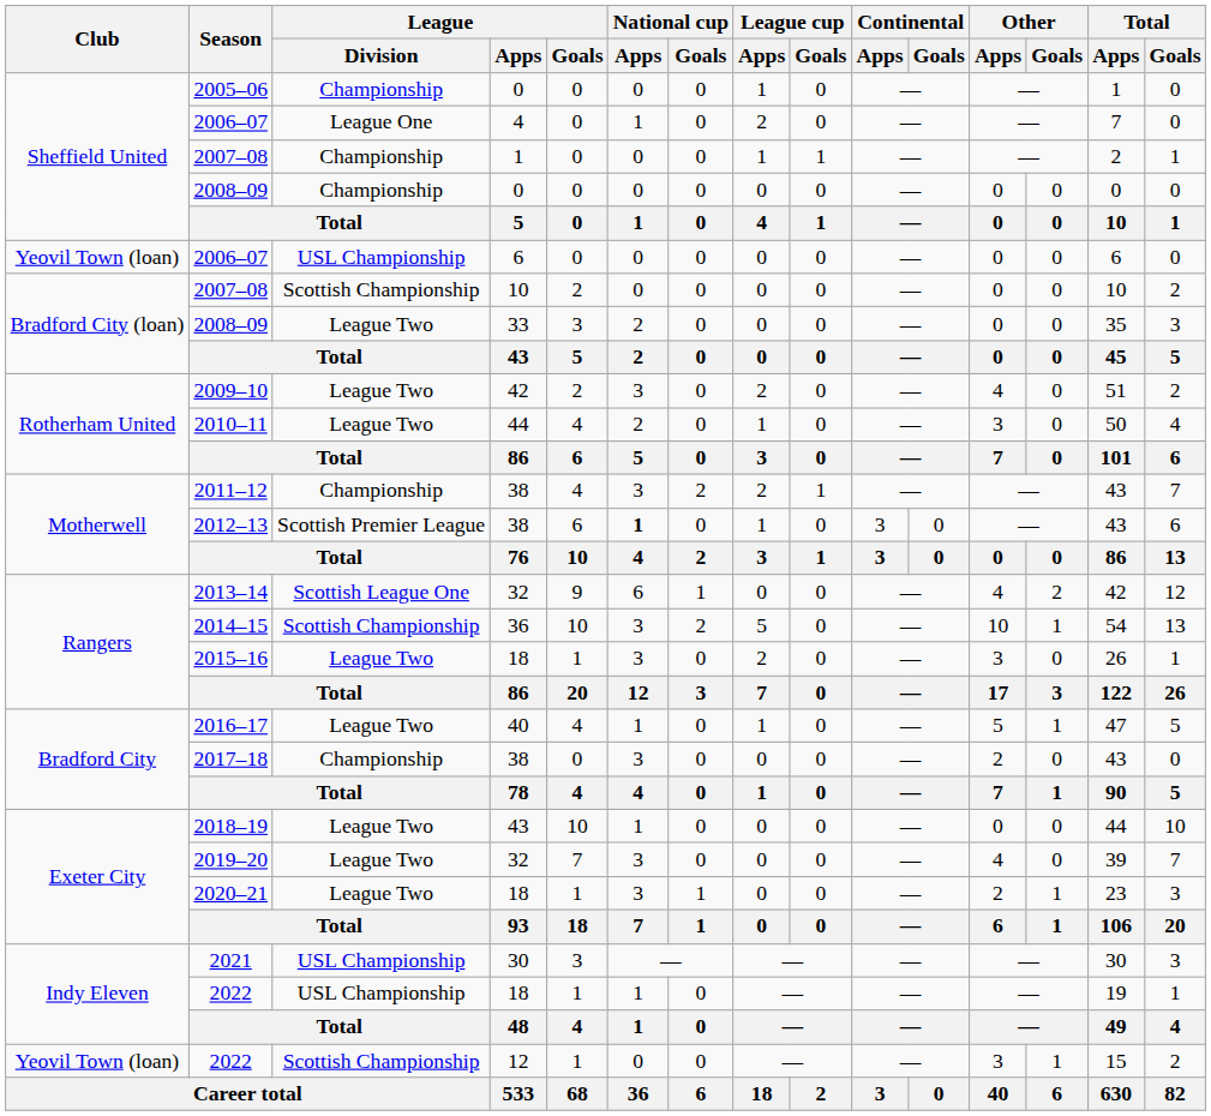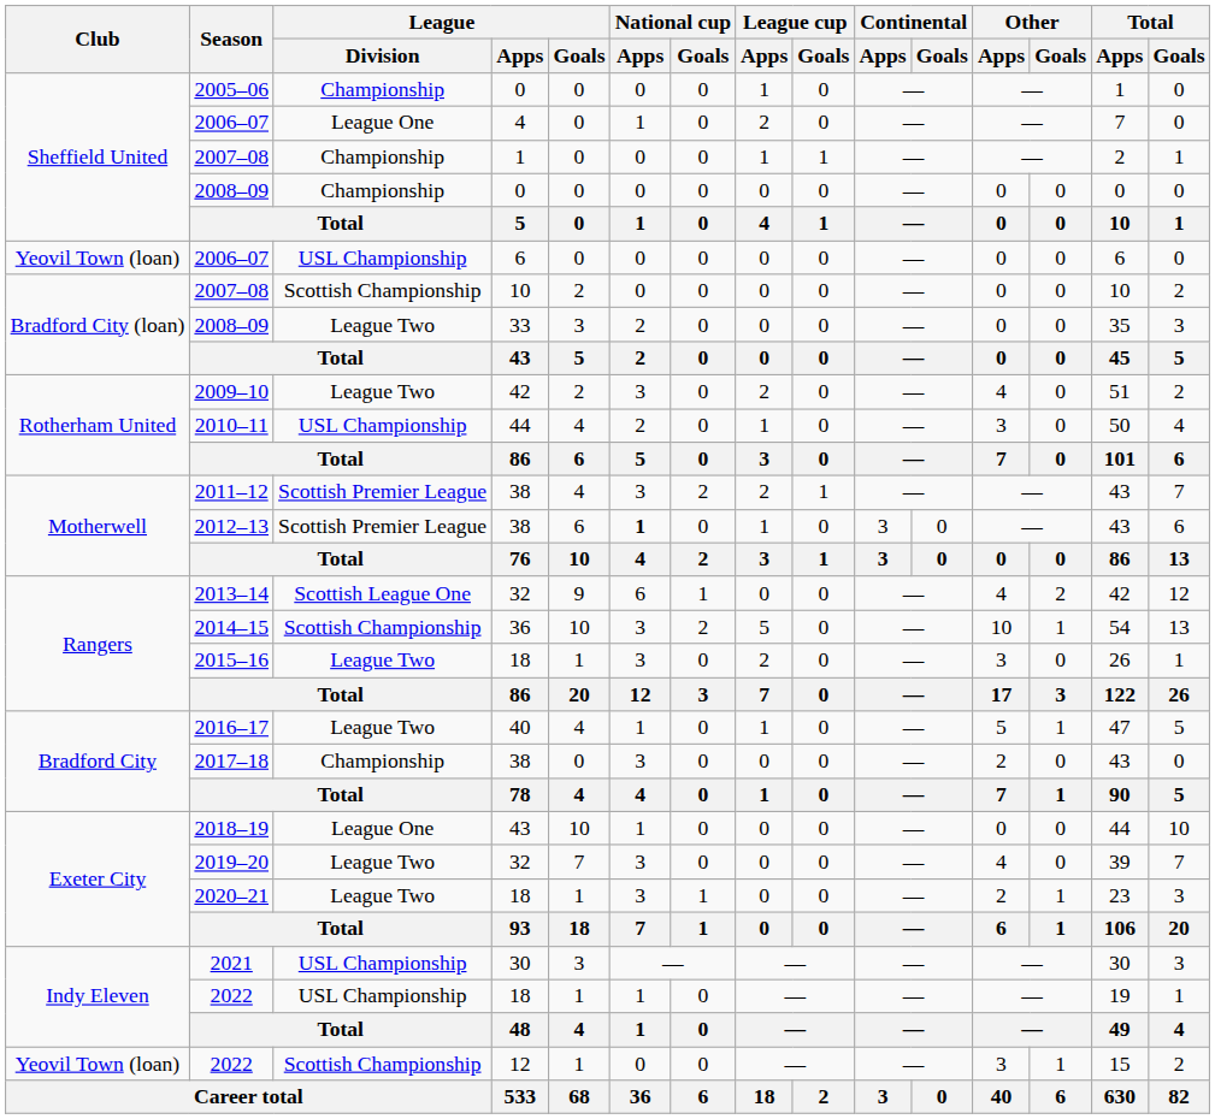 <table class="wikitable" style="text-align: center;">
 <tr>
 <th rowspan="2">Club</th>
 <th rowspan="2">Season</th>
 <th colspan="3">League</th>
 <th colspan="2">National cup</th>
 <th colspan="2">League cup</th>
 <th colspan="2">Continental</th>
 <th colspan="2">Other</th>
 <th colspan="2">Total</th>
 </tr>
 <tr>
 <th>Division</th>
 <th>Apps</th>
 <th>Goals</th>
 <th>Apps</th>
 <th>Goals</th>
 <th>Apps</th>
 <th>Goals</th>
 <th>Apps</th>
 <th>Goals</th>
 <th>Apps</th>
 <th>Goals</th>
 <th>Apps</th>
 <th>Goals</th>
 </tr>
 <tr>
 <td rowspan="5"><a href='#'>Sheffield United</a></td>
 <td><a href='#'>2005–06</a></td>
 <td><a href='#'>Championship</a></td>
 <td>0</td>
 <td>0</td>
 <td>0</td>
 <td>0</td>
 <td>1</td>
 <td>0</td>
 <td colspan="2">—</td>
 <td colspan="2">—</td>
 <td>1</td>
 <td>0</td>
 </tr>
 <tr>
 <td><a href='#'>2006–07</a></td>
 <td>League One</td>
 <td>4</td>
 <td>0</td>
 <td>1</td>
 <td>0</td>
 <td>2</td>
 <td>0</td>
 <td colspan="2">—</td>
 <td colspan="2">—</td>
 <td>7</td>
 <td>0</td>
 </tr>
 <tr>
 <td><a href='#'>2007–08</a></td>
 <td>Championship</td>
 <td>1</td>
 <td>0</td>
 <td>0</td>
 <td>0</td>
 <td>1</td>
 <td>1</td>
 <td colspan="2">—</td>
 <td colspan="2">—</td>
 <td>2</td>
 <td>1</td>
 </tr>
 <tr>
 <td><a href='#'>2008–09</a></td>
 <td>Championship</td>
 <td>0</td>
 <td>0</td>
 <td>0</td>
 <td>0</td>
 <td>0</td>
 <td>0</td>
 <td colspan="2">—</td>
 <td>0</td>
 <td>0</td>
 <td>0</td>
 <td>0</td>
 </tr>
 <tr>
 <th colspan="2">Total</th>
 <th>5</th>
 <th>0</th>
 <th>1</th>
 <th>0</th>
 <th>4</th>
 <th>1</th>
 <th colspan="2">—</th>
 <th>0</th>
 <th>0</th>
 <th>10</th>
 <th>1</th>
 </tr>
 <tr>
 <td rowspan="1"><a href='#'>Yeovil Town</a> (loan)</td>
 <td><a href='#'>2006–07</a></td>
 <td><a href='#'>USL Championship</a></td>
 <td>6</td>
 <td>0</td>
 <td>0</td>
 <td>0</td>
 <td>0</td>
 <td>0</td>
 <td colspan="2">—</td>
 <td>0</td>
 <td>0</td>
 <td>6</td>
 <td>0</td>
 </tr>
 <tr>
 <td rowspan="3"><a href='#'>Bradford City</a> (loan)</td>
 <td><a href='#'>2007–08</a></td>
 <td>Scottish Championship</td>
 <td>10</td>
 <td>2</td>
 <td>0</td>
 <td>0</td>
 <td>0</td>
 <td>0</td>
 <td colspan="2">—</td>
 <td>0</td>
 <td>0</td>
 <td>10</td>
 <td>2</td>
 </tr>
 <tr>
 <td><a href='#'>2008–09</a></td>
 <td>League Two</td>
 <td>33</td>
 <td>3</td>
 <td>2</td>
 <td>0</td>
 <td>0</td>
 <td>0</td>
 <td colspan="2">—</td>
 <td>0</td>
 <td>0</td>
 <td>35</td>
 <td>3</td>
 </tr>
 <tr>
 <th colspan="2">Total</th>
 <th>43</th>
 <th>5</th>
 <th>2</th>
 <th>0</th>
 <th>0</th>
 <th>0</th>
 <th colspan="2">—</th>
 <th>0</th>
 <th>0</th>
 <th>45</th>
 <th>5</th>
 </tr>
 <tr>
 <td rowspan="3"><a href='#'>Rotherham United</a></td>
 <td><a href='#'>2009–10</a></td>
 <td>League Two</td>
 <td>42</td>
 <td>2</td>
 <td>3</td>
 <td>0</td>
 <td>2</td>
 <td>0</td>
 <td colspan="2">—</td>
 <td>4</td>
 <td>0</td>
 <td>51</td>
 <td>2</td>
 </tr>
 <tr>
 <td><a href='#'>2010–11</a></td>
-<td>League Two</td>
+<td><a href='#'>USL Championship</a></td>
 <td>44</td>
 <td>4</td>
 <td>2</td>
 <td>0</td>
 <td>1</td>
 <td>0</td>
 <td colspan="2">—</td>
 <td>3</td>
 <td>0</td>
 <td>50</td>
 <td>4</td>
 </tr>
 <tr>
 <th colspan="2">Total</th>
 <th>86</th>
 <th>6</th>
 <th>5</th>
 <th>0</th>
 <th>3</th>
 <th>0</th>
 <th colspan="2">—</th>
 <th>7</th>
 <th>0</th>
 <th>101</th>
 <th>6</th>
 </tr>
 <tr>
 <td rowspan="3"><a href='#'>Motherwell</a></td>
 <td><a href='#'>2011–12</a></td>
-<td>Championship</td>
+<td><a href='#'>Scottish Premier League</a></td>
 <td>38</td>
 <td>4</td>
 <td>3</td>
 <td>2</td>
 <td>2</td>
 <td>1</td>
 <td colspan="2">—</td>
 <td colspan="2">—</td>
 <td>43</td>
 <td>7</td>
 </tr>
 <tr>
 <td><a href='#'>2012–13</a></td>
 <td>Scottish Premier League</td>
 <td>38</td>
 <td>6</td>
 <td><strong>1</strong></td>
 <td>0</td>
 <td>1</td>
 <td>0</td>
 <td>3</td>
 <td>0</td>
 <td colspan="2">—</td>
 <td>43</td>
 <td>6</td>
 </tr>
 <tr>
 <th colspan="2">Total</th>
 <th>76</th>
 <th>10</th>
 <th>4</th>
 <th>2</th>
 <th>3</th>
 <th>1</th>
 <th>3</th>
 <th>0</th>
 <th>0</th>
 <th>0</th>
 <th>86</th>
 <th>13</th>
 </tr>
 <tr>
 <td rowspan="4"><a href='#'>Rangers</a></td>
 <td><a href='#'>2013–14</a></td>
 <td><a href='#'>Scottish League One</a></td>
 <td>32</td>
 <td>9</td>
 <td>6</td>
 <td>1</td>
 <td>0</td>
 <td>0</td>
 <td colspan="2">—</td>
 <td>4</td>
 <td>2</td>
 <td>42</td>
 <td>12</td>
 </tr>
 <tr>
 <td><a href='#'>2014–15</a></td>
 <td><a href='#'>Scottish Championship</a></td>
 <td>36</td>
 <td>10</td>
 <td>3</td>
 <td>2</td>
 <td>5</td>
 <td>0</td>
 <td colspan="2">—</td>
 <td>10</td>
 <td>1</td>
 <td>54</td>
 <td>13</td>
 </tr>
 <tr>
 <td><a href='#'>2015–16</a></td>
 <td><a href='#'>League Two</a></td>
 <td>18</td>
 <td>1</td>
 <td>3</td>
 <td>0</td>
 <td>2</td>
 <td>0</td>
 <td colspan="2">—</td>
 <td>3</td>
 <td>0</td>
 <td>26</td>
 <td>1</td>
 </tr>
 <tr>
 <th colspan="2">Total</th>
 <th>86</th>
 <th>20</th>
 <th>12</th>
 <th>3</th>
 <th>7</th>
 <th>0</th>
 <th colspan="2">—</th>
 <th>17</th>
 <th>3</th>
 <th>122</th>
 <th>26</th>
 </tr>
 <tr>
 <td rowspan="3"><a href='#'>Bradford City</a></td>
 <td><a href='#'>2016–17</a></td>
 <td>League Two</td>
 <td>40</td>
 <td>4</td>
 <td>1</td>
 <td>0</td>
 <td>1</td>
 <td>0</td>
 <td colspan="2">—</td>
 <td>5</td>
 <td>1</td>
 <td>47</td>
 <td>5</td>
 </tr>
 <tr>
 <td><a href='#'>2017–18</a></td>
 <td>Championship</td>
 <td>38</td>
 <td>0</td>
 <td>3</td>
 <td>0</td>
 <td>0</td>
 <td>0</td>
 <td colspan="2">—</td>
 <td>2</td>
 <td>0</td>
 <td>43</td>
 <td>0</td>
 </tr>
 <tr>
 <th colspan="2">Total</th>
 <th>78</th>
 <th>4</th>
 <th>4</th>
 <th>0</th>
 <th>1</th>
 <th>0</th>
 <th colspan="2">—</th>
 <th>7</th>
 <th>1</th>
 <th>90</th>
 <th>5</th>
 </tr>
 <tr>
 <td rowspan="4"><a href='#'>Exeter City</a></td>
 <td><a href='#'>2018–19</a></td>
-<td>League Two</td>
+<td>League One</td>
 <td>43</td>
 <td>10</td>
 <td>1</td>
 <td>0</td>
 <td>0</td>
 <td>0</td>
 <td colspan="2">—</td>
 <td>0</td>
 <td>0</td>
 <td>44</td>
 <td>10</td>
 </tr>
 <tr>
 <td><a href='#'>2019–20</a></td>
 <td>League Two</td>
 <td>32</td>
 <td>7</td>
 <td>3</td>
 <td>0</td>
 <td>0</td>
 <td>0</td>
 <td colspan="2">—</td>
 <td>4</td>
 <td>0</td>
 <td>39</td>
 <td>7</td>
 </tr>
 <tr>
 <td><a href='#'>2020–21</a></td>
 <td>League Two</td>
 <td>18</td>
 <td>1</td>
 <td>3</td>
 <td>1</td>
 <td>0</td>
 <td>0</td>
 <td colspan="2">—</td>
 <td>2</td>
 <td>1</td>
 <td>23</td>
 <td>3</td>
 </tr>
 <tr>
 <th colspan="2">Total</th>
 <th>93</th>
 <th>18</th>
 <th>7</th>
 <th>1</th>
 <th>0</th>
 <th>0</th>
 <th colspan="2">—</th>
 <th>6</th>
 <th>1</th>
 <th>106</th>
 <th>20</th>
 </tr>
 <tr>
 <td rowspan="3"><a href='#'>Indy Eleven</a></td>
 <td><a href='#'>2021</a></td>
 <td><a href='#'>USL Championship</a></td>
 <td>30</td>
 <td>3</td>
 <td colspan="2">—</td>
 <td colspan="2">—</td>
 <td colspan="2">—</td>
 <td colspan="2">—</td>
 <td>30</td>
 <td>3</td>
 </tr>
 <tr>
 <td><a href='#'>2022</a></td>
 <td>USL Championship</td>
 <td>18</td>
 <td>1</td>
 <td>1</td>
 <td>0</td>
 <td colspan="2">—</td>
 <td colspan="2">—</td>
 <td colspan="2">—</td>
 <td>19</td>
 <td>1</td>
 </tr>
 <tr>
 <th colspan="2">Total</th>
 <th>48</th>
 <th>4</th>
 <th>1</th>
 <th>0</th>
 <th colspan="2">—</th>
 <th colspan="2">—</th>
 <th colspan="2">—</th>
 <th>49</th>
 <th>4</th>
 </tr>
 <tr>
 <td rowspan="1"><a href='#'>Yeovil Town</a> (loan)</td>
 <td><a href='#'>2022</a></td>
 <td><a href='#'>Scottish Championship</a></td>
 <td>12</td>
 <td>1</td>
 <td>0</td>
 <td>0</td>
 <td colspan="2">—</td>
 <td colspan="2">—</td>
 <td>3</td>
 <td>1</td>
 <td>15</td>
 <td>2</td>
 </tr>
 <tr>
 <th colspan="3">Career total</th>
 <th>533</th>
 <th>68</th>
 <th>36</th>
 <th>6</th>
 <th>18</th>
 <th>2</th>
 <th>3</th>
 <th>0</th>
 <th>40</th>
 <th>6</th>
 <th>630</th>
 <th>82</th>
 </tr>
 </table>
